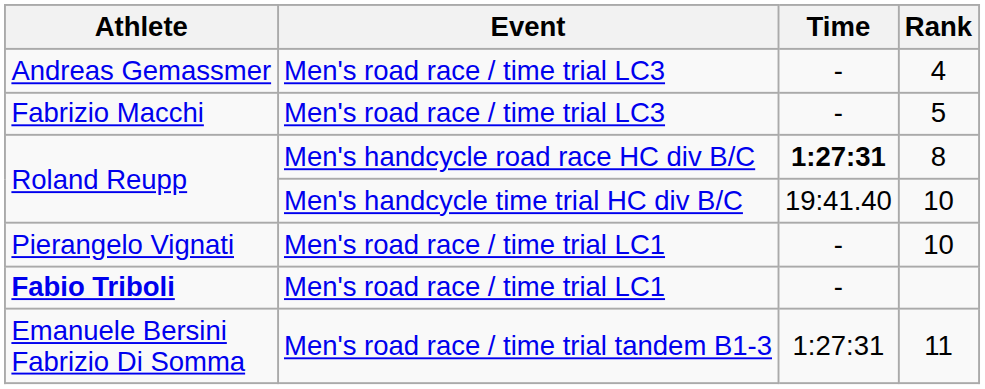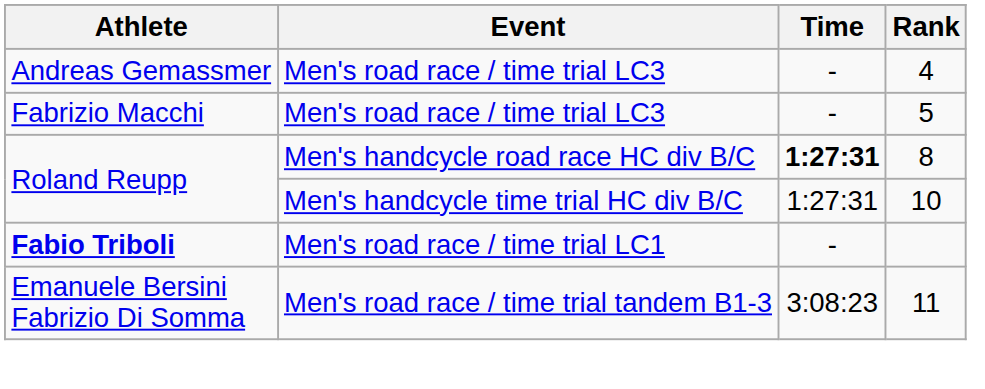 <table class=wikitable style="font-size:90%">
 <tr>
 <th>Athlete</th>
 <th>Event</th>
 <th>Time</th>
 <th>Rank</th>
 </tr>
 <tr>
 <td><a href='#'>Andreas Gemassmer</a></td>
 <td><a href='#'>Men's road race / time trial LC3</a></td>
 <td style="text-align:center;">-</td>
 <td style="text-align:center;">4</td>
 </tr>
 <tr>
 <td><a href='#'>Fabrizio Macchi</a></td>
 <td><a href='#'>Men's road race / time trial LC3</a></td>
 <td style="text-align:center;">-</td>
 <td style="text-align:center;">5</td>
 </tr>
 <tr>
 <td rowspan="2"><a href='#'>Roland Reupp</a></td>
 <td><a href='#'>Men's handcycle road race HC div B/C</a></td>
 <td style="text-align:center;"><strong>1:27:31</strong></td>
 <td style="text-align:center;">8</td>
 </tr>
 <tr>
 <td><a href='#'>Men's handcycle time trial HC div B/C</a></td>
-<td style="text-align:center;">19:41.40</td>
-<td style="text-align:center;">10</td>
-</tr>
-<tr>
-<td><a href='#'>Pierangelo Vignati</a></td>
-<td><a href='#'>Men's road race / time trial LC1</a></td>
-<td style="text-align:center;">-</td>
+<td style="text-align:center;">1:27:31</td>
 <td style="text-align:center;">10</td>
 </tr>
 <tr>
 <td><strong><a href='#'>Fabio Triboli</a></strong></td>
 <td><a href='#'>Men's road race / time trial LC1</a></td>
 <td style="text-align:center;">-</td>
 <td style="text-align:center;"></td>
 </tr>
 <tr>
 <td><a href='#'>Emanuele Bersini</a><br> <a href='#'>Fabrizio Di Somma</a></td>
 <td><a href='#'>Men's road race / time trial tandem B1-3</a></td>
-<td style="text-align:center;">1:27:31</td>
+<td style="text-align:center;">3:08:23</td>
 <td style="text-align:center;">11</td>
 </tr>
 </table>
